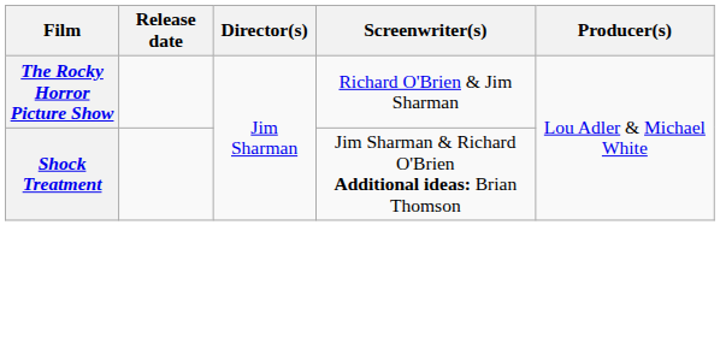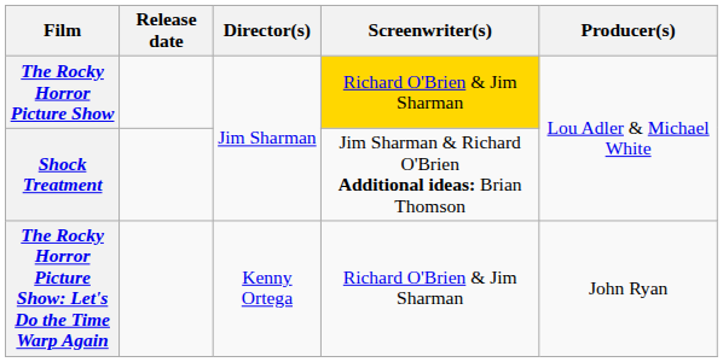 <table class="wikitable plainrowheaders" style="text-align:center;">
 <tr>
 <th style="width:16%;">Film</th>
 <th>Release date</th>
 <th>Director(s)</th>
 <th>Screenwriter(s)</th>
 <th>Producer(s)</th>
 </tr>
 <tr>
 <th><em><a href='#'>The Rocky Horror Picture Show</a></em></th>
 <td></td>
 <td rowspan="2"><a href='#'>Jim Sharman</a></td>
-<td><a href='#'>Richard O'Brien</a> & Jim Sharman</td>
+<td style="background: gold;"><a href='#'>Richard O'Brien</a> & Jim Sharman</td>
 <td rowspan="2"><a href='#'>Lou Adler</a> & <a href='#'>Michael White</a></td>
 </tr>
 <tr>
 <th><em><a href='#'>Shock Treatment</a></em></th>
 <td></td>
 <td>Jim Sharman & Richard O'Brien<br><strong>Additional ideas:</strong> Brian Thomson</td>
 </tr>
+<tr>
+<th><em><a href='#'>The Rocky Horror Picture Show: Let's Do the Time Warp Again</a></em></th>
+<td></td>
+<td><a href='#'>Kenny Ortega</a></td>
+<td><a href='#'>Richard O'Brien</a> & Jim Sharman</td>
+<td>John Ryan</td>
+</tr>
 </table>
